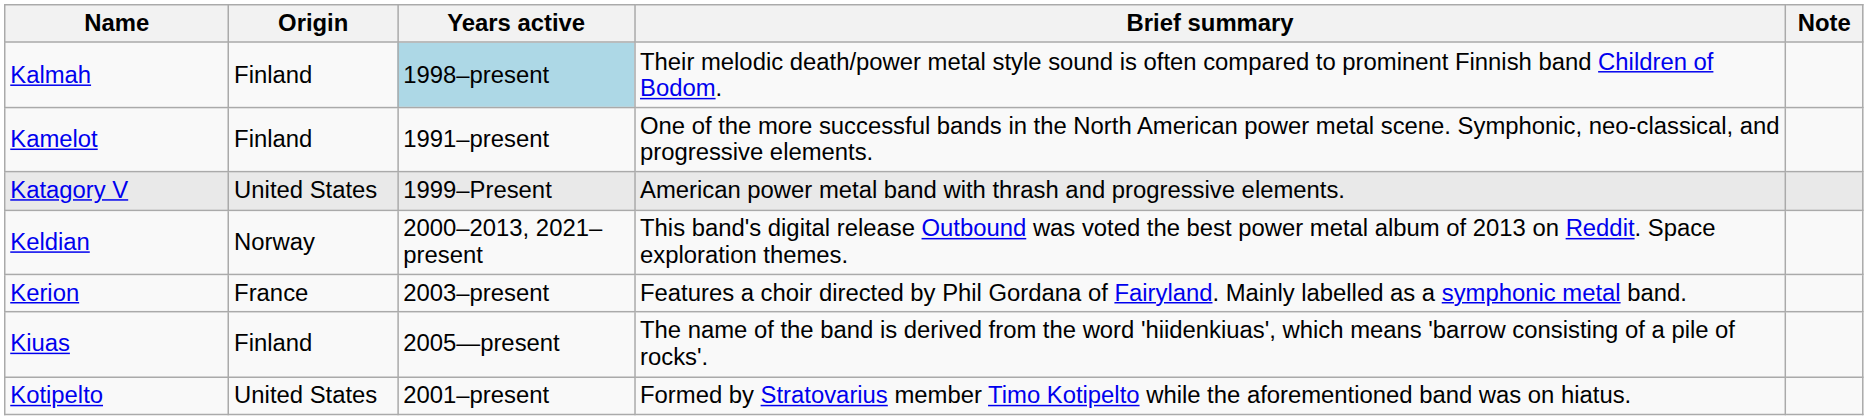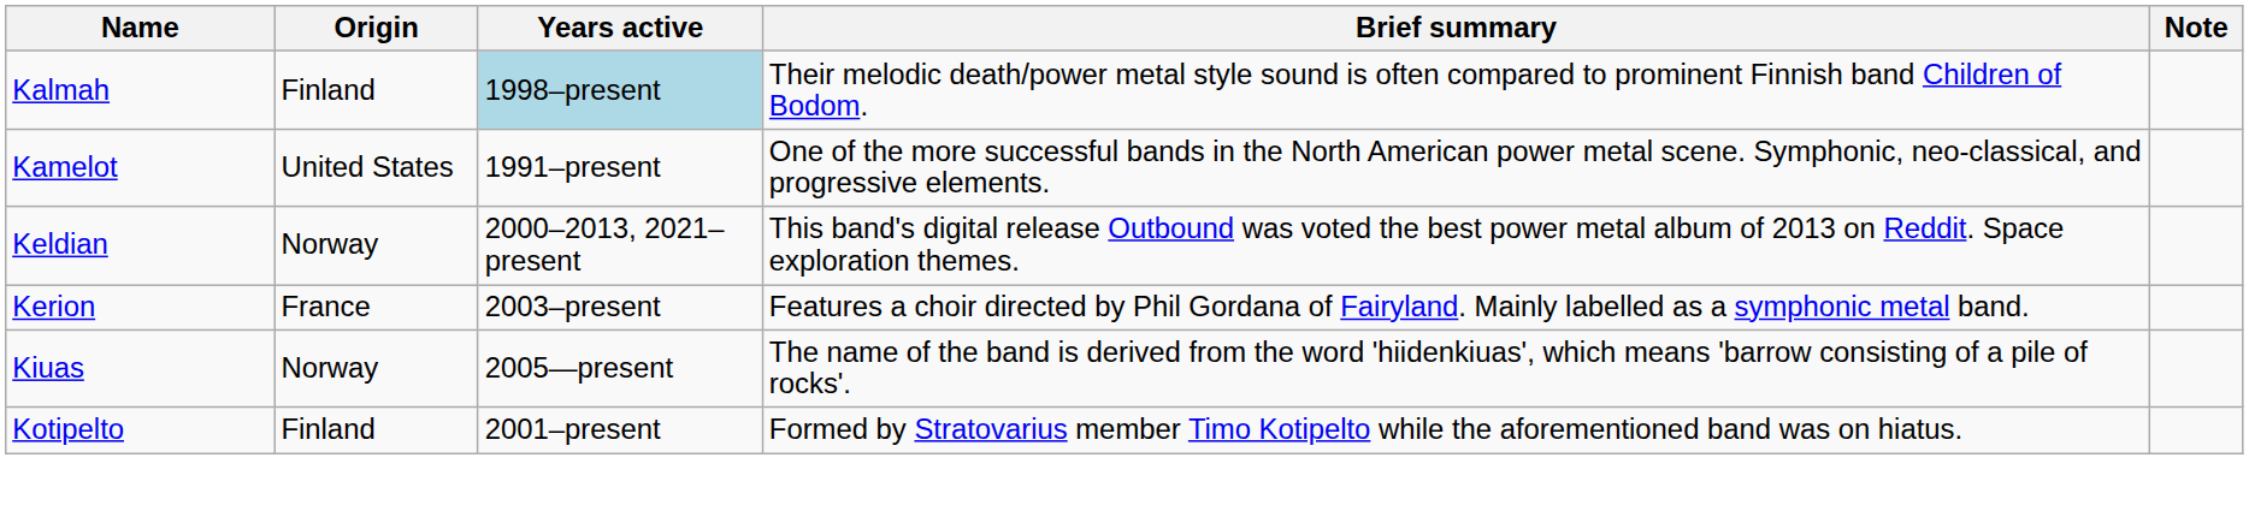 <table class= "wikitable sortable sticky-header-multi">
 <tr>
 <th style="width:11em">Name</th>
 <th style="width:8em">Origin</th>
 <th style="width:12em">Years active</th>
 <th style="width:65em">Brief summary</th>
 <th style="width:3em">Note</th>
 </tr>
 <tr>
 <td><a href='#'>Kalmah</a></td>
 <td>Finland</td>
 <td style="background: lightblue;">1998–present</td>
 <td>Their melodic death/power metal style sound is often compared to prominent Finnish band <a href='#'>Children of Bodom</a>.</td>
 <td></td>
 </tr>
 <tr>
 <td><a href='#'>Kamelot</a></td>
-<td>Finland</td>
+<td>United States</td>
 <td>1991–present</td>
 <td>One of the more successful bands in the North American power metal scene. Symphonic, neo-classical, and progressive elements.</td>
-<td></td>
-</tr>
-<tr style="background:#e9e9e9;">
-<td><a href='#'>Katagory V</a></td>
-<td>United States</td>
-<td>1999–Present</td>
-<td>American power metal band with thrash and progressive elements.</td>
 <td></td>
 </tr>
 <tr>
 <td><a href='#'>Keldian</a></td>
 <td>Norway</td>
 <td>2000–2013, 2021–present</td>
 <td>This band's digital release <a href='#'>Outbound</a> was voted the best power metal album of 2013 on <a href='#'>Reddit</a>. Space exploration themes.</td>
 <td></td>
 </tr>
 <tr>
 <td><a href='#'>Kerion</a></td>
 <td>France</td>
 <td>2003–present</td>
 <td>Features a choir directed by Phil Gordana of <a href='#'>Fairyland</a>. Mainly labelled as a <a href='#'>symphonic metal</a> band.</td>
 <td></td>
 </tr>
 <tr>
 <td><a href='#'>Kiuas</a></td>
-<td>Finland</td>
+<td>Norway</td>
 <td>2005—present</td>
 <td>The name of the band is derived from the word 'hiidenkiuas', which means 'barrow consisting of a pile of rocks'.</td>
 <td></td>
 </tr>
 <tr>
 <td><a href='#'>Kotipelto</a></td>
-<td>United States</td>
+<td>Finland</td>
 <td>2001–present</td>
 <td>Formed by <a href='#'>Stratovarius</a> member <a href='#'>Timo Kotipelto</a> while the aforementioned band was on hiatus.</td>
 <td></td>
 </tr>
 </table>
